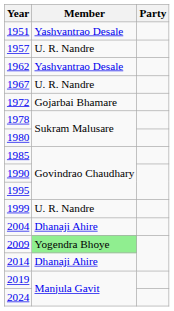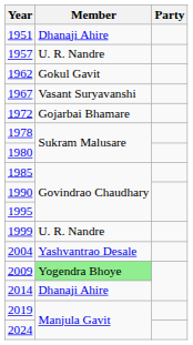 <table class="wikitable">
 <tr>
 <th>Year</th>
 <th>Member</th>
 <th colspan=2>Party</th>
 </tr>
 <tr>
 <td><a href='#'>1951</a></td>
-<td><a href='#'>Yashvantrao Desale</a></td>
+<td><a href='#'>Dhanaji Ahire</a></td>
 <td></td>
 </tr>
 <tr>
 <td><a href='#'>1957</a></td>
 <td>U. R. Nandre</td>
 <td></td>
 </tr>
 <tr>
 <td><a href='#'>1962</a></td>
-<td><a href='#'>Yashvantrao Desale</a></td>
+<td>Gokul Gavit</td>
 <td></td>
 </tr>
 <tr>
 <td><a href='#'>1967</a></td>
-<td>U. R. Nandre</td>
+<td>Vasant Suryavanshi</td>
 <td></td>
 </tr>
 <tr>
 <td><a href='#'>1972</a></td>
 <td>Gojarbai Bhamare</td>
 <td></td>
 </tr>
 <tr>
 <td><a href='#'>1978</a></td>
 <td rowspan="2">Sukram Malusare</td>
 <td></td>
 </tr>
 <tr>
 <td><a href='#'>1980</a></td>
 </tr>
 <tr>
 <td><a href='#'>1985</a></td>
 <td rowspan="3">Govindrao Chaudhary</td>
 <td></td>
 </tr>
 <tr>
 <td><a href='#'>1990</a></td>
 </tr>
 <tr>
 <td><a href='#'>1995</a></td>
 </tr>
 <tr>
 <td><a href='#'>1999</a></td>
 <td>U. R. Nandre</td>
 <td></td>
 </tr>
 <tr>
 <td><a href='#'>2004</a></td>
-<td><a href='#'>Dhanaji Ahire</a></td>
+<td><a href='#'>Yashvantrao Desale</a></td>
 <td></td>
 </tr>
 <tr>
 <td><a href='#'>2009</a></td>
 <td style="background: lightgreen;">Yogendra Bhoye</td>
 </tr>
 <tr>
 <td><a href='#'>2014</a></td>
 <td><a href='#'>Dhanaji Ahire</a></td>
 </tr>
 <tr>
 <td><a href='#'>2019</a></td>
 <td Rowspan=2><a href='#'>Manjula Gavit</a></td>
 <td></td>
 </tr>
 <tr>
 <td><a href='#'>2024</a></td>
 <td></td>
 </tr>
 </table>
